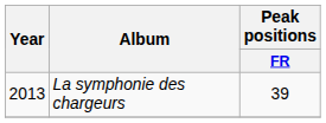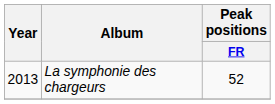 <table class="wikitable">
 <tr>
 <th align="center" rowspan="2" width="10">Year</th>
 <th align="center" rowspan="2" width="180">Album</th>
 <th align="center" colspan="1" width="20">Peak positions</th>
 </tr>
 <tr>
 <th scope="col" style="width:3em;font-size:90%;"><a href='#'>FR</a><br></th>
 </tr>
 <tr>
 <td style="text-align:center;">2013</td>
 <td><em>La symphonie des chargeurs</em></td>
-<td style="text-align:center;">39</td>
+<td style="text-align:center;">52</td>
 </tr>
 <tr>
 </tr>
 </table>
